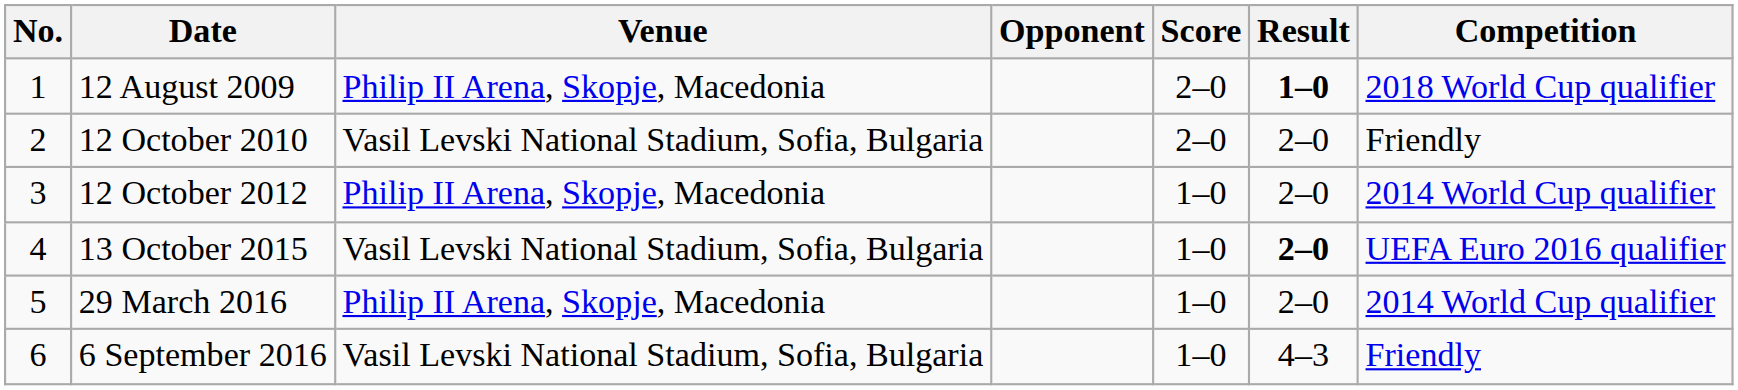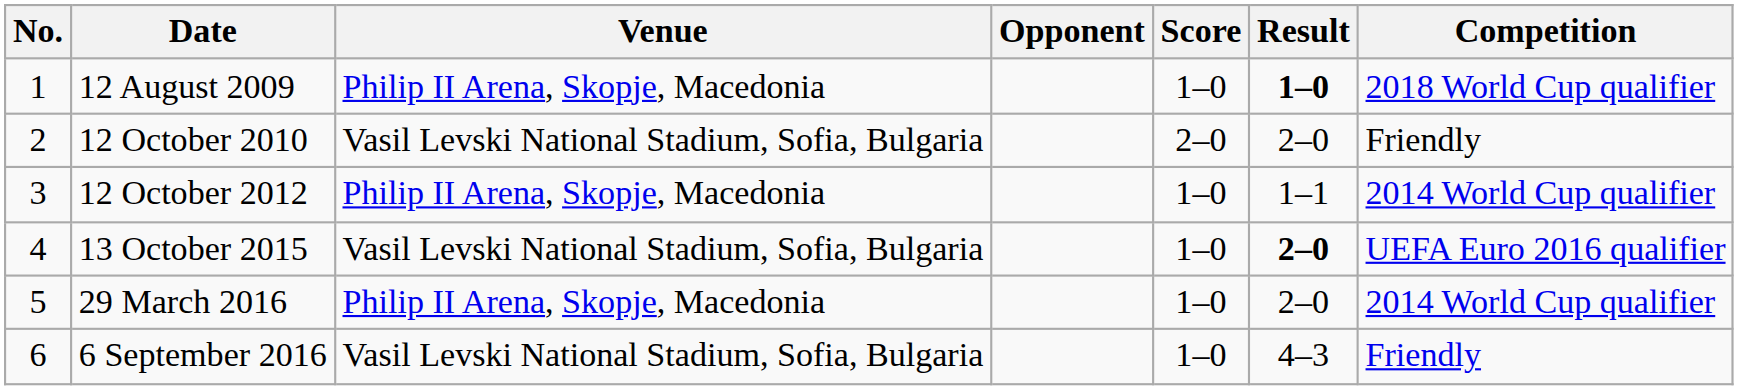 <table class="wikitable sortable">
 <tr>
 <th scope="col">No.</th>
 <th scope="col">Date</th>
 <th scope="col">Venue</th>
 <th scope="col">Opponent</th>
 <th scope="col">Score</th>
 <th scope="col">Result</th>
 <th scope="col">Competition</th>
 </tr>
 <tr>
 <td align="center">1</td>
 <td>12 August 2009</td>
 <td><a href='#'>Philip II Arena</a>, <a href='#'>Skopje</a>, Macedonia</td>
 <td></td>
-<td align="center">2–0</td>
+<td align="center">1–0</td>
 <td align="center"><strong>1–0</strong></td>
 <td><a href='#'>2018 World Cup qualifier</a></td>
 </tr>
 <tr>
 <td align="center">2</td>
 <td>12 October 2010</td>
 <td>Vasil Levski National Stadium, Sofia, Bulgaria</td>
 <td></td>
 <td align="center">2–0</td>
 <td align="center">2–0</td>
 <td>Friendly</td>
 </tr>
 <tr>
 <td align="center">3</td>
 <td>12 October 2012</td>
 <td><a href='#'>Philip II Arena</a>, <a href='#'>Skopje</a>, Macedonia</td>
 <td></td>
 <td align="center">1–0</td>
-<td align="center">2–0</td>
+<td align="center">1–1</td>
 <td><a href='#'>2014 World Cup qualifier</a></td>
 </tr>
 <tr>
 <td align="center">4</td>
 <td>13 October 2015</td>
 <td>Vasil Levski National Stadium, Sofia, Bulgaria</td>
 <td></td>
 <td align="center">1–0</td>
 <td align="center"><strong>2–0</strong></td>
 <td><a href='#'>UEFA Euro 2016 qualifier</a></td>
 </tr>
 <tr>
 <td align="center">5</td>
 <td>29 March 2016</td>
 <td><a href='#'>Philip II Arena</a>, <a href='#'>Skopje</a>, Macedonia</td>
 <td></td>
 <td align="center">1–0</td>
 <td align="center">2–0</td>
 <td><a href='#'>2014 World Cup qualifier</a></td>
 </tr>
 <tr>
 <td align="center">6</td>
 <td>6 September 2016</td>
 <td>Vasil Levski National Stadium, Sofia, Bulgaria</td>
 <td></td>
 <td align="center">1–0</td>
 <td align="center">4–3</td>
 <td><a href='#'>Friendly</a></td>
 </tr>
 </table>
